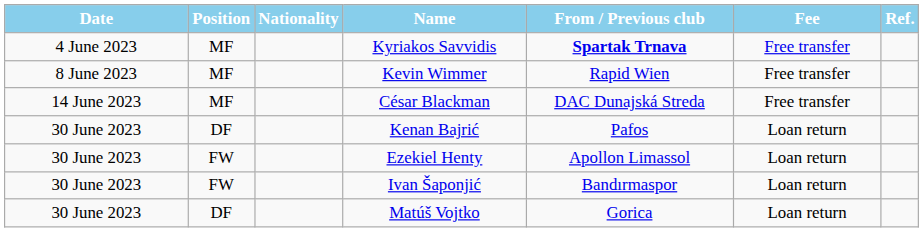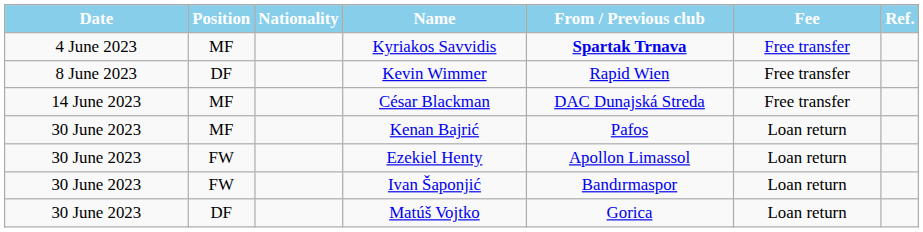 <table class="wikitable"  style="text-align:center; font-size:90%; ">
 <tr>
 <th style="background:#87CEEB; color:#FFFFFF; width:150px;">Date</th>
 <th style="background:#87CEEB; color:#FFFFFF; width:50px;">Position</th>
 <th style="background:#87CEEB; color:#FFFFFF; width:50px;">Nationality</th>
 <th style="background:#87CEEB; color:#FFFFFF; width:150px;">Name</th>
 <th style="background:#87CEEB; color:#FFFFFF; width:170px;">From / Previous club</th>
 <th style="background:#87CEEB; color:#FFFFFF; width:120px;">Fee</th>
 <th style="background:#87CEEB; color:#FFFFFF; width:25px;">Ref.</th>
 </tr>
 <tr>
 <td>4 June 2023</td>
 <td>MF</td>
 <td></td>
 <td><a href='#'>Kyriakos Savvidis</a></td>
 <td><strong> <a href='#'>Spartak Trnava</a></strong></td>
 <td><a href='#'>Free transfer</a></td>
 <td></td>
 </tr>
 <tr>
 <td>8 June 2023</td>
-<td>MF</td>
+<td>DF</td>
 <td></td>
 <td><a href='#'>Kevin Wimmer</a></td>
 <td> <a href='#'>Rapid Wien</a></td>
 <td>Free transfer</td>
 <td></td>
 </tr>
 <tr>
 <td>14 June 2023</td>
 <td>MF</td>
 <td></td>
 <td><a href='#'>César Blackman</a></td>
 <td> <a href='#'>DAC Dunajská Streda</a></td>
 <td>Free transfer</td>
 <td></td>
 </tr>
 <tr>
 <td>30 June 2023</td>
-<td>DF</td>
+<td>MF</td>
 <td></td>
 <td><a href='#'>Kenan Bajrić</a></td>
 <td><em></em> <a href='#'>Pafos</a></td>
 <td>Loan return</td>
 <td></td>
 </tr>
 <tr>
 <td>30 June 2023</td>
 <td>FW</td>
 <td></td>
 <td><a href='#'>Ezekiel Henty</a></td>
 <td> <a href='#'>Apollon Limassol</a></td>
 <td>Loan return</td>
 <td></td>
 </tr>
 <tr>
 <td>30 June 2023</td>
 <td>FW</td>
 <td></td>
 <td><a href='#'>Ivan Šaponjić</a></td>
 <td> <a href='#'>Bandırmaspor</a></td>
 <td>Loan return</td>
 <td></td>
 </tr>
 <tr>
 <td>30 June 2023</td>
 <td>DF</td>
 <td></td>
 <td><a href='#'>Matúš Vojtko</a></td>
 <td><em></em> <a href='#'>Gorica</a></td>
 <td>Loan return</td>
 <td></td>
 </tr>
 </table>
